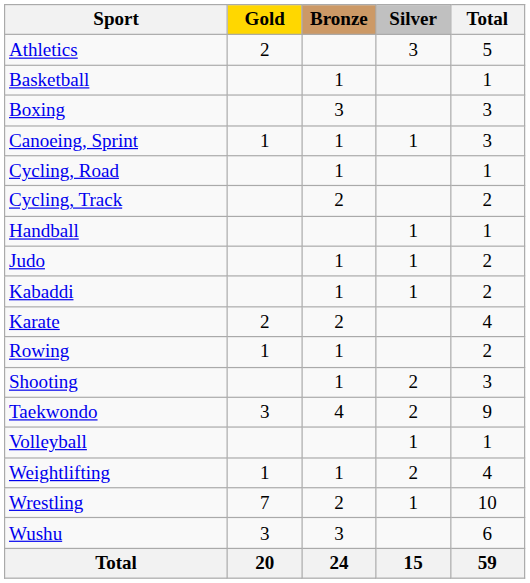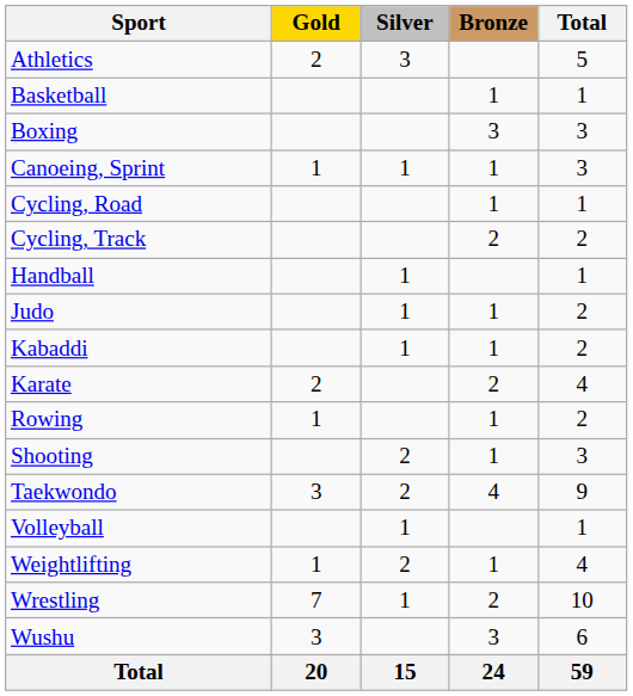 <table class="wikitable sortable" style="text-align:center;">
 <tr>
 <th width=180>Sport</th>
 <th scope="col" style="background:gold; width:55px;">Gold</th>
+<th scope="col" style="background:silver; width:55px;">Silver</th>
 <th scope="col" style="background:#cc9966; width:55px;">Bronze</th>
-<th scope="col" style="background:silver; width:55px;">Silver</th>
 <th width=55>Total</th>
 </tr>
 <tr>
 <td align=left><a href='#'>Athletics</a></td>
 <td>2</td>
+<td>3</td>
 <td></td>
-<td>3</td>
 <td>5</td>
 </tr>
 <tr>
 <td align=left><a href='#'>Basketball</a></td>
 <td></td>
+<td></td>
 <td>1</td>
-<td></td>
 <td>1</td>
 </tr>
 <tr>
 <td align=left><a href='#'>Boxing</a></td>
 <td></td>
+<td></td>
 <td>3</td>
-<td></td>
 <td>3</td>
 </tr>
 <tr>
 <td align=left><a href='#'>Canoeing, Sprint</a></td>
 <td>1</td>
 <td>1</td>
 <td>1</td>
 <td>3</td>
 </tr>
 <tr>
 <td align=left><a href='#'>Cycling, Road</a></td>
 <td></td>
+<td></td>
 <td>1</td>
-<td></td>
 <td>1</td>
 </tr>
 <tr>
 <td align=left><a href='#'>Cycling, Track</a></td>
 <td></td>
+<td></td>
 <td>2</td>
-<td></td>
 <td>2</td>
 </tr>
 <tr>
 <td align=left><a href='#'>Handball</a></td>
 <td></td>
+<td>1</td>
 <td></td>
-<td>1</td>
 <td>1</td>
 </tr>
 <tr>
 <td align=left><a href='#'>Judo</a></td>
 <td></td>
 <td>1</td>
 <td>1</td>
 <td>2</td>
 </tr>
 <tr>
 <td align=left><a href='#'>Kabaddi</a></td>
 <td></td>
 <td>1</td>
 <td>1</td>
 <td>2</td>
 </tr>
 <tr>
 <td align=left><a href='#'>Karate</a></td>
 <td>2</td>
+<td></td>
 <td>2</td>
-<td></td>
 <td>4</td>
 </tr>
 <tr>
 <td align=left><a href='#'>Rowing</a></td>
 <td>1</td>
+<td></td>
 <td>1</td>
-<td></td>
 <td>2</td>
 </tr>
 <tr>
 <td align=left><a href='#'>Shooting</a></td>
 <td></td>
+<td>2</td>
 <td>1</td>
-<td>2</td>
 <td>3</td>
 </tr>
 <tr>
 <td align=left><a href='#'>Taekwondo</a></td>
 <td>3</td>
+<td>2</td>
 <td>4</td>
-<td>2</td>
 <td>9</td>
 </tr>
 <tr>
 <td align=left><a href='#'>Volleyball</a></td>
 <td></td>
+<td>1</td>
 <td></td>
-<td>1</td>
 <td>1</td>
 </tr>
 <tr>
 <td align=left><a href='#'>Weightlifting</a></td>
 <td>1</td>
+<td>2</td>
 <td>1</td>
-<td>2</td>
 <td>4</td>
 </tr>
 <tr>
 <td align=left><a href='#'>Wrestling</a></td>
 <td>7</td>
+<td>1</td>
 <td>2</td>
-<td>1</td>
 <td>10</td>
 </tr>
 <tr>
 <td align=left><a href='#'>Wushu</a></td>
 <td>3</td>
+<td></td>
 <td>3</td>
-<td></td>
 <td>6</td>
 </tr>
 <tr class="sortbottom">
 <th>Total</th>
 <th>20</th>
+<th>15</th>
 <th>24</th>
-<th>15</th>
 <th>59</th>
 </tr>
 </table>
